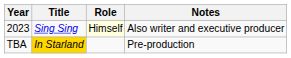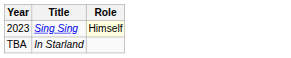 <table class="wikitable sortable">
 <tr>
 <th>Year</th>
 <th>Title</th>
 <th>Role</th>
-<th>Notes</th>
 </tr>
 <tr>
 <td>2023</td>
 <td><em><a href='#'>Sing Sing</a></em></td>
 <td style="background: lightyellow;">Himself</td>
-<td>Also writer and executive producer</td>
 </tr>
 <tr>
 <td>TBA</td>
-<td style="background: gold;"><em>In Starland</em></td>
+<td><em>In Starland</em></td>
 <td></td>
-<td>Pre-production</td>
 </tr>
 </table>
